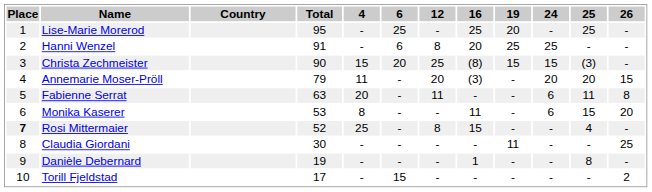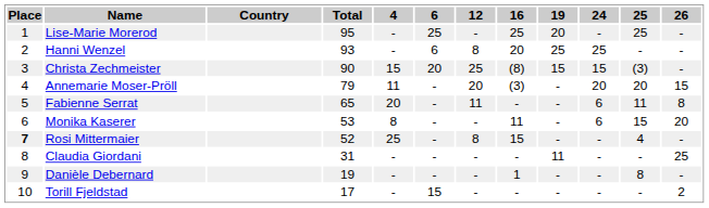 <table border="0" style="border: 1px solid #999; background-color:#FFFFFF; text-align:center; font-size:86%; line-height:15px;">
 <tr align="center" bgcolor="#CCCCCC">
 <th width=35>Place</th>
 <th width=170>Name</th>
 <th width=120>Country</th>
 <th width=50>Total</th>
 <th width=40>4</th>
 <th width=40>6</th>
 <th width=40>12</th>
 <th width=40>16</th>
 <th width=40>19</th>
 <th width=40>24</th>
 <th width=40>25</th>
 <th width=40>26</th>
 </tr>
 <tr bgcolor="#EFEFEF">
 <td>1</td>
 <td align="left"><a href='#'>Lise-Marie Morerod</a></td>
 <td align="left"></td>
 <td>95</td>
 <td>-</td>
 <td>25</td>
 <td>-</td>
 <td>25</td>
 <td>20</td>
 <td>-</td>
 <td>25</td>
 <td>-</td>
 </tr>
 <tr>
 <td>2</td>
 <td align="left"><a href='#'>Hanni Wenzel</a></td>
 <td align="left"></td>
-<td>91</td>
+<td>93</td>
 <td>-</td>
 <td>6</td>
 <td>8</td>
 <td>20</td>
 <td>25</td>
 <td>25</td>
 <td>-</td>
 <td>-</td>
 </tr>
 <tr bgcolor="#EFEFEF">
 <td>3</td>
 <td align="left"><a href='#'>Christa Zechmeister</a></td>
 <td align="left"></td>
 <td>90</td>
 <td>15</td>
 <td>20</td>
 <td>25</td>
 <td>(8)</td>
 <td>15</td>
 <td>15</td>
 <td>(3)</td>
 <td>-</td>
 </tr>
 <tr>
 <td>4</td>
 <td align="left"><a href='#'>Annemarie Moser-Pröll</a></td>
 <td align="left"></td>
 <td>79</td>
 <td>11</td>
 <td>-</td>
 <td>20</td>
 <td>(3)</td>
 <td>-</td>
 <td>20</td>
 <td>20</td>
 <td>15</td>
 </tr>
 <tr bgcolor="#EFEFEF">
 <td>5</td>
 <td align="left"><a href='#'>Fabienne Serrat</a></td>
 <td align="left"></td>
-<td>63</td>
+<td>65</td>
 <td>20</td>
 <td>-</td>
 <td>11</td>
 <td>-</td>
 <td>-</td>
 <td>6</td>
 <td>11</td>
 <td>8</td>
 </tr>
 <tr>
 <td>6</td>
 <td align="left"><a href='#'>Monika Kaserer</a></td>
 <td align="left"></td>
 <td>53</td>
 <td>8</td>
 <td>-</td>
 <td>-</td>
 <td>11</td>
 <td>-</td>
 <td>6</td>
 <td>15</td>
 <td>20</td>
 </tr>
 <tr bgcolor="#EFEFEF">
 <td><strong>7</strong></td>
 <td align="left"><a href='#'>Rosi Mittermaier</a></td>
 <td align="left"></td>
 <td>52</td>
 <td>25</td>
 <td>-</td>
 <td>8</td>
 <td>15</td>
 <td>-</td>
 <td>-</td>
 <td>4</td>
 <td>-</td>
 </tr>
 <tr>
 <td>8</td>
 <td align="left"><a href='#'>Claudia Giordani</a></td>
 <td align="left"></td>
-<td>30</td>
+<td>31</td>
 <td>-</td>
 <td>-</td>
 <td>-</td>
 <td>-</td>
 <td>11</td>
 <td>-</td>
 <td>-</td>
 <td>25</td>
 </tr>
 <tr bgcolor="#EFEFEF">
 <td>9</td>
 <td align="left"><a href='#'>Danièle Debernard</a></td>
 <td align="left"></td>
 <td>19</td>
 <td>-</td>
 <td>-</td>
 <td>-</td>
 <td>1</td>
 <td>-</td>
 <td>-</td>
 <td>8</td>
 <td>-</td>
 </tr>
 <tr>
 <td>10</td>
 <td align="left"><a href='#'>Torill Fjeldstad</a></td>
 <td align="left"></td>
 <td>17</td>
 <td>-</td>
 <td>15</td>
 <td>-</td>
 <td>-</td>
 <td>-</td>
 <td>-</td>
 <td>-</td>
 <td>2</td>
 </tr>
 </table>
